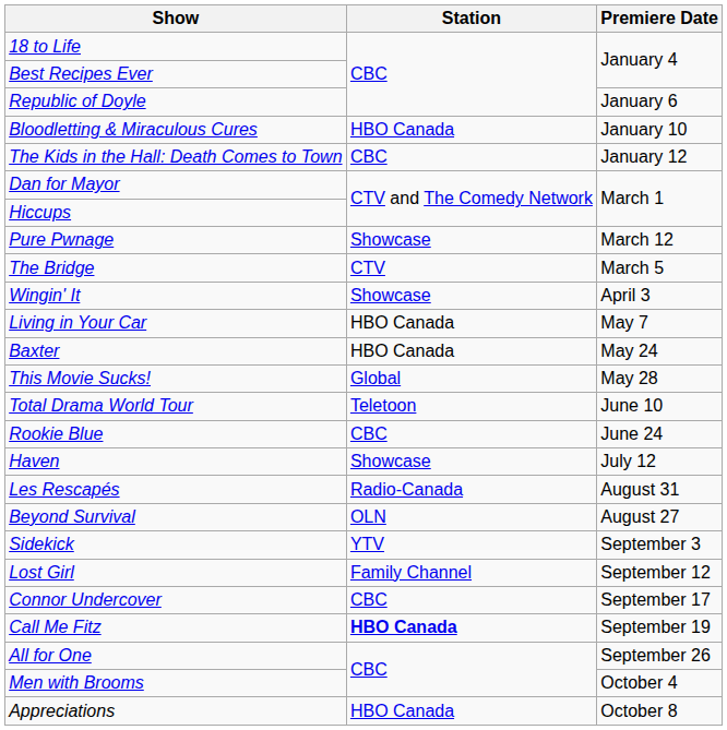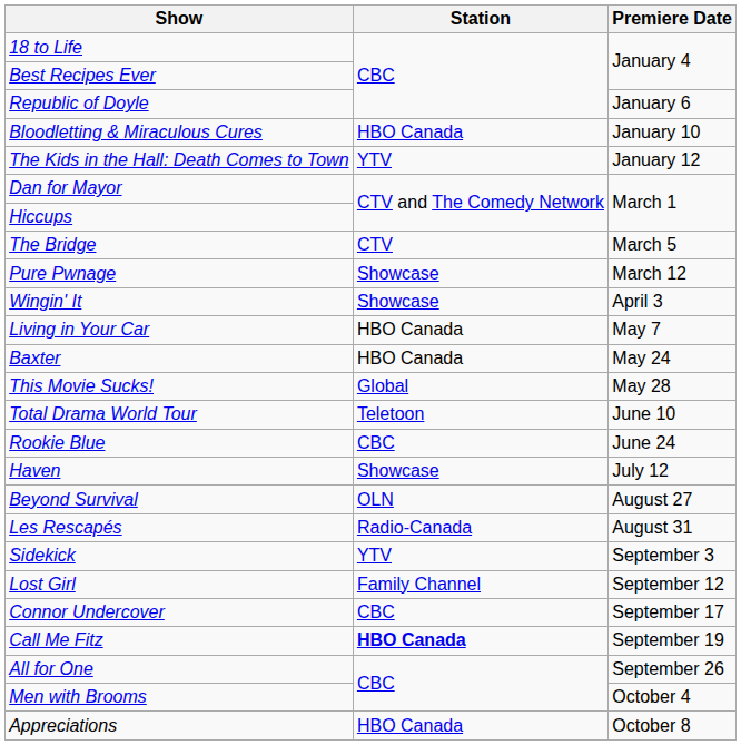 <table class="wikitable">
 <tr>
 <th>Show</th>
 <th>Station</th>
 <th>Premiere Date</th>
 </tr>
 <tr>
 <td><em><a href='#'>18 to Life</a></em></td>
 <td rowspan="3"><a href='#'>CBC</a></td>
 <td rowspan="2">January 4</td>
 </tr>
 <tr>
 <td><em><a href='#'>Best Recipes Ever</a></em></td>
 </tr>
 <tr>
 <td><em><a href='#'>Republic of Doyle</a></em></td>
 <td>January 6</td>
 </tr>
 <tr>
 <td><em><a href='#'>Bloodletting & Miraculous Cures</a></em></td>
 <td><a href='#'>HBO Canada</a></td>
 <td>January 10</td>
 </tr>
 <tr>
 <td><em><a href='#'>The Kids in the Hall: Death Comes to Town</a></em></td>
-<td><a href='#'>CBC</a></td>
+<td><a href='#'>YTV</a></td>
 <td>January 12</td>
 </tr>
 <tr>
 <td><em><a href='#'>Dan for Mayor</a></em></td>
 <td rowspan="2"><a href='#'>CTV</a> and <a href='#'>The Comedy Network</a></td>
 <td rowspan="2">March 1</td>
 </tr>
 <tr>
 <td><em><a href='#'>Hiccups</a></em></td>
 </tr>
 <tr>
+<td><em><a href='#'>The Bridge</a></em></td>
+<td><a href='#'>CTV</a></td>
+<td>March 5</td>
+</tr>
+<tr>
 <td><em><a href='#'>Pure Pwnage</a></em></td>
 <td><a href='#'>Showcase</a></td>
 <td>March 12</td>
-</tr>
-<tr>
-<td><em><a href='#'>The Bridge</a></em></td>
-<td><a href='#'>CTV</a></td>
-<td>March 5</td>
 </tr>
 <tr>
 <td><em><a href='#'>Wingin' It</a></em></td>
 <td><a href='#'>Showcase</a></td>
 <td>April 3</td>
 </tr>
 <tr>
 <td><em><a href='#'>Living in Your Car</a></em></td>
 <td>HBO Canada</td>
 <td>May 7</td>
 </tr>
 <tr>
 <td><em><a href='#'>Baxter</a></em></td>
 <td>HBO Canada</td>
 <td>May 24</td>
 </tr>
 <tr>
 <td><em><a href='#'>This Movie Sucks!</a></em></td>
 <td><a href='#'>Global</a></td>
 <td>May 28</td>
 </tr>
 <tr>
 <td><em><a href='#'>Total Drama World Tour</a></em></td>
 <td><a href='#'>Teletoon</a></td>
 <td>June 10</td>
 </tr>
 <tr>
 <td><em><a href='#'>Rookie Blue</a></em></td>
 <td><a href='#'>CBC</a></td>
 <td>June 24</td>
 </tr>
 <tr>
 <td><em><a href='#'>Haven</a></em></td>
 <td><a href='#'>Showcase</a></td>
 <td>July 12</td>
 </tr>
 <tr>
+<td><em><a href='#'>Beyond Survival</a></em></td>
+<td><a href='#'>OLN</a></td>
+<td>August 27</td>
+</tr>
+<tr>
 <td><em><a href='#'>Les Rescapés</a></em></td>
 <td><a href='#'>Radio-Canada</a></td>
 <td>August 31</td>
-</tr>
-<tr>
-<td><em><a href='#'>Beyond Survival</a></em></td>
-<td><a href='#'>OLN</a></td>
-<td>August 27</td>
 </tr>
 <tr>
 <td><em><a href='#'>Sidekick</a></em></td>
 <td><a href='#'>YTV</a></td>
 <td>September 3</td>
 </tr>
 <tr>
 <td><em><a href='#'>Lost Girl</a></em></td>
 <td><a href='#'>Family Channel</a></td>
 <td>September 12</td>
 </tr>
 <tr>
 <td><em><a href='#'>Connor Undercover</a></em></td>
 <td><a href='#'>CBC</a></td>
 <td>September 17</td>
 </tr>
 <tr>
 <td><em><a href='#'>Call Me Fitz</a></em></td>
 <td><strong><a href='#'>HBO Canada</a></strong></td>
 <td>September 19</td>
 </tr>
 <tr>
 <td><em><a href='#'>All for One</a></em></td>
 <td rowspan="2"><a href='#'>CBC</a></td>
 <td>September 26</td>
 </tr>
 <tr>
 <td><em><a href='#'>Men with Brooms</a></em></td>
 <td>October 4</td>
 </tr>
 <tr>
 <td><em>Appreciations</em></td>
 <td><a href='#'>HBO Canada</a></td>
 <td>October 8</td>
 </tr>
 </table>
